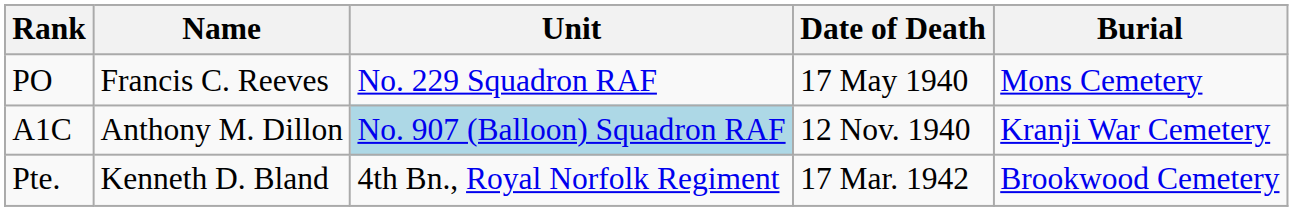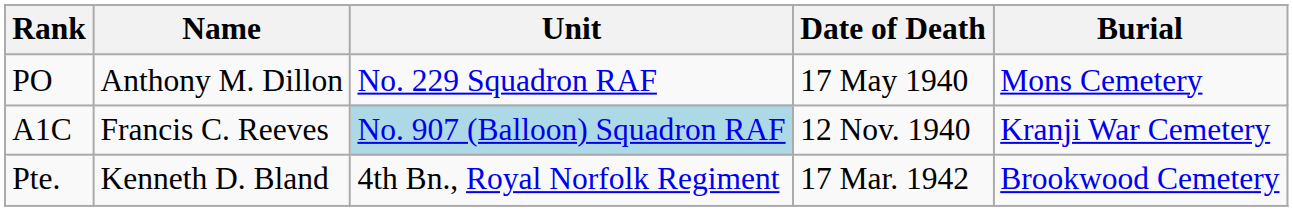 <table class="wikitable">
 <tr>
 <th>Rank</th>
 <th>Name</th>
 <th>Unit</th>
 <th>Date of Death</th>
 <th>Burial</th>
 </tr>
 <tr>
 <td>PO</td>
-<td>Francis C. Reeves</td>
+<td>Anthony M. Dillon</td>
 <td><a href='#'>No. 229 Squadron RAF</a></td>
 <td>17 May 1940</td>
 <td><a href='#'>Mons Cemetery</a></td>
 </tr>
 <tr>
 <td>A1C</td>
-<td>Anthony M. Dillon</td>
+<td>Francis C. Reeves</td>
 <td style="background: lightblue;"><a href='#'>No. 907 (Balloon) Squadron RAF</a></td>
 <td>12 Nov. 1940</td>
 <td><a href='#'>Kranji War Cemetery</a></td>
 </tr>
 <tr>
 <td>Pte.</td>
 <td>Kenneth D. Bland</td>
 <td>4th Bn., <a href='#'>Royal Norfolk Regiment</a></td>
 <td>17 Mar. 1942</td>
 <td><a href='#'>Brookwood Cemetery</a></td>
 </tr>
 </table>
